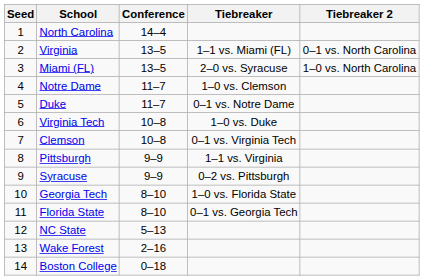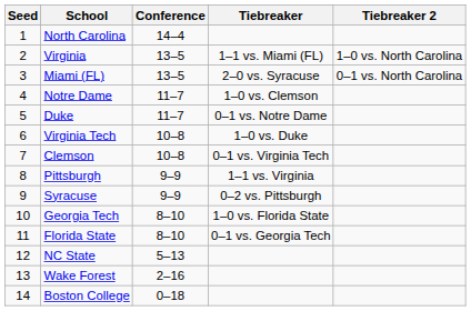 <table class="wikitable" style="white-space:nowrap; font-size:95%; text-align:center">
 <tr>
 <th>Seed</th>
 <th>School</th>
 <th>Conference</th>
 <th>Tiebreaker</th>
 <th>Tiebreaker 2</th>
 </tr>
 <tr>
 <td>1</td>
 <td align="left"><a href='#'>North Carolina</a></td>
 <td>14–4</td>
 <td></td>
 <td></td>
 </tr>
 <tr>
 <td>2</td>
 <td align="left"><a href='#'>Virginia</a></td>
 <td>13–5</td>
 <td>1–1 vs. Miami (FL)</td>
-<td>0–1 vs. North Carolina</td>
+<td>1–0 vs. North Carolina</td>
 </tr>
 <tr>
 <td>3</td>
 <td align="left"><a href='#'>Miami (FL)</a></td>
 <td>13–5</td>
 <td>2–0 vs. Syracuse</td>
-<td>1–0 vs. North Carolina</td>
+<td>0–1 vs. North Carolina</td>
 </tr>
 <tr>
 <td>4</td>
 <td align="left"><a href='#'>Notre Dame</a></td>
 <td>11–7</td>
 <td>1–0 vs. Clemson</td>
 <td></td>
 </tr>
 <tr>
 <td>5</td>
 <td align="left"><a href='#'>Duke</a></td>
 <td>11–7</td>
 <td>0–1 vs. Notre Dame</td>
 <td></td>
 </tr>
 <tr>
 <td>6</td>
 <td align="left"><a href='#'>Virginia Tech</a></td>
 <td>10–8</td>
 <td>1–0 vs. Duke</td>
 <td></td>
 </tr>
 <tr>
 <td>7</td>
 <td align="left"><a href='#'>Clemson</a></td>
 <td>10–8</td>
 <td>0–1 vs. Virginia Tech</td>
 <td></td>
 </tr>
 <tr>
 <td>8</td>
 <td align="left"><a href='#'>Pittsburgh</a></td>
 <td>9–9</td>
 <td>1–1 vs. Virginia</td>
 <td></td>
 </tr>
 <tr>
 <td>9</td>
 <td align="left"><a href='#'>Syracuse</a></td>
 <td>9–9</td>
 <td>0–2 vs. Pittsburgh</td>
 <td></td>
 </tr>
 <tr>
 <td>10</td>
 <td align="left"><a href='#'>Georgia Tech</a></td>
 <td>8–10</td>
 <td>1–0 vs. Florida State</td>
 <td></td>
 </tr>
 <tr>
 <td>11</td>
 <td align="left"><a href='#'>Florida State</a></td>
 <td>8–10</td>
 <td>0–1 vs. Georgia Tech</td>
 <td></td>
 </tr>
 <tr>
 <td>12</td>
 <td align="left"><a href='#'>NC State</a></td>
 <td>5–13</td>
 <td></td>
 <td></td>
 </tr>
 <tr>
 <td>13</td>
 <td align="left"><a href='#'>Wake Forest</a></td>
 <td>2–16</td>
 <td></td>
 <td></td>
 </tr>
 <tr>
 <td>14</td>
 <td align="left"><a href='#'>Boston College</a></td>
 <td>0–18</td>
 <td></td>
 <td></td>
 </tr>
 </table>
